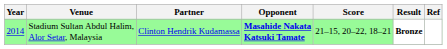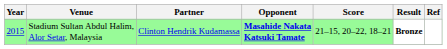 <table class="sortable wikitable" style="font-size: 90%">
 <tr>
 <th>Year</th>
 <th>Venue</th>
 <th>Partner</th>
 <th>Opponent</th>
 <th>Score</th>
 <th>Result</th>
 <th>Ref</th>
 </tr>
 <tr style="background:#98FB98">
-<td align="center"><a href='#'>2014</a></td>
+<td align="center"><a href='#'>2015</a></td>
 <td align="left">Stadium Sultan Abdul Halim,<br><a href='#'>Alor Setar</a>, Malaysia</td>
 <td align="left"> <a href='#'>Clinton Hendrik Kudamassa</a></td>
 <td align="left"><strong> <a href='#'>Masahide Nakata</a><br> <a href='#'>Katsuki Tamate</a></strong></td>
 <td align="left">21–15, 20–22, 18–21</td>
 <td style="text-align:left; background:white"> <strong>Bronze</strong></td>
 <td style="text-align:center; background:white"></td>
 </tr>
 </table>
